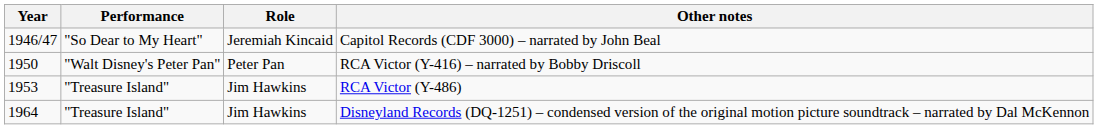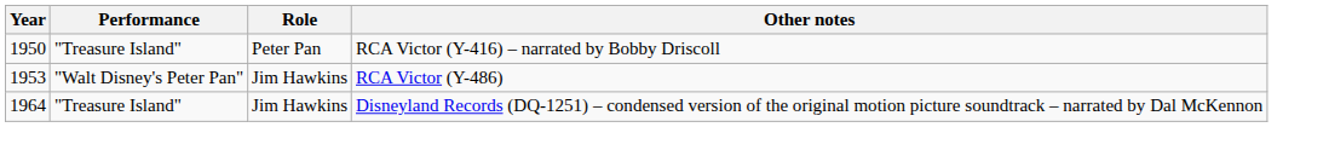 <table class="wikitable sortable">
 <tr>
 <th>Year</th>
 <th>Performance</th>
 <th>Role</th>
 <th>Other notes</th>
 </tr>
 <tr>
-<td>1946/47</td>
-<td>"So Dear to My Heart"</td>
-<td>Jeremiah Kincaid</td>
-<td>Capitol Records (CDF 3000) – narrated by John Beal</td>
-</tr>
-<tr>
 <td>1950</td>
-<td>"Walt Disney's Peter Pan"</td>
+<td>"Treasure Island"</td>
 <td>Peter Pan</td>
 <td>RCA Victor (Y-416) – narrated by Bobby Driscoll</td>
 </tr>
 <tr>
 <td>1953</td>
-<td>"Treasure Island"</td>
+<td>"Walt Disney's Peter Pan"</td>
 <td>Jim Hawkins</td>
 <td><a href='#'>RCA Victor</a> (Y-486)</td>
 </tr>
 <tr>
 <td>1964</td>
 <td>"Treasure Island"</td>
 <td>Jim Hawkins</td>
 <td><a href='#'>Disneyland Records</a> (DQ-1251) – condensed version of the original motion picture soundtrack – narrated by Dal McKennon</td>
 </tr>
 </table>
